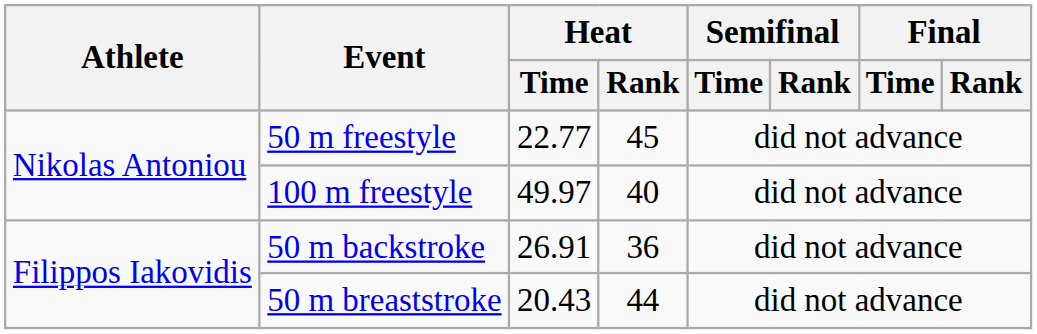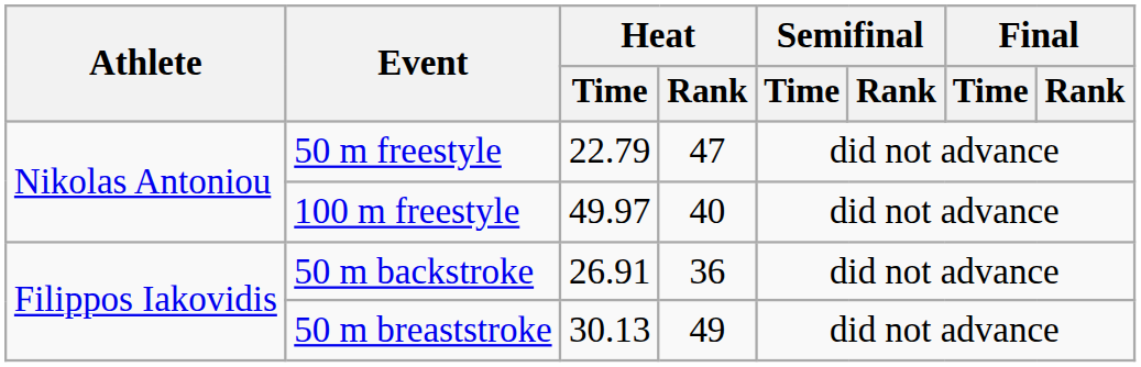 <table class="wikitable" style="text-align:center; font-size:90%">
 <tr>
 <th rowspan="2">Athlete</th>
 <th rowspan="2">Event</th>
 <th colspan="2">Heat</th>
 <th colspan="2">Semifinal</th>
 <th colspan="2">Final</th>
 </tr>
 <tr style="font-size:95%">
 <th>Time</th>
 <th>Rank</th>
 <th>Time</th>
 <th>Rank</th>
 <th>Time</th>
 <th>Rank</th>
 </tr>
 <tr>
 <td align=left rowspan=2><a href='#'>Nikolas Antoniou</a></td>
 <td align=left><a href='#'>50 m freestyle</a></td>
-<td>22.77</td>
-<td>45</td>
+<td>22.79</td>
+<td>47</td>
 <td colspan=4>did not advance</td>
 </tr>
 <tr>
 <td align=left><a href='#'>100 m freestyle</a></td>
 <td>49.97</td>
 <td>40</td>
 <td colspan=4>did not advance</td>
 </tr>
 <tr>
 <td align=left rowspan=2><a href='#'>Filippos Iakovidis</a></td>
 <td align=left><a href='#'>50 m backstroke</a></td>
 <td>26.91</td>
 <td>36</td>
 <td colspan=4>did not advance</td>
 </tr>
 <tr>
 <td align=left><a href='#'>50 m breaststroke</a></td>
-<td>20.43</td>
-<td>44</td>
+<td>30.13</td>
+<td>49</td>
 <td colspan=4>did not advance</td>
 </tr>
 </table>
